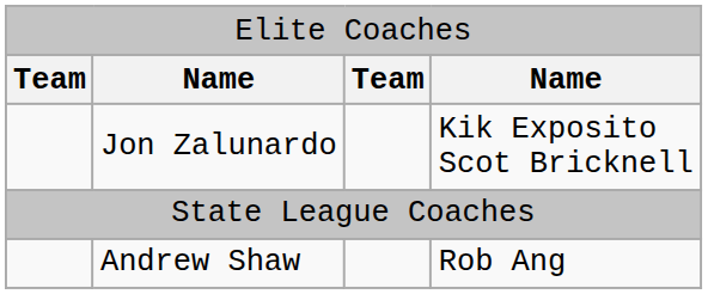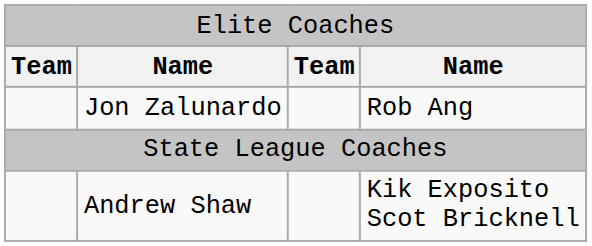 <table class="wikitable">
 <tr>
 <td colspan="4" style="background: rgb(196,196,196); color: black; text-align: center;">Elite Coaches</td>
 </tr>
 <tr>
 <th>Team</th>
 <th>Name</th>
 <th>Team</th>
 <th>Name</th>
 </tr>
 <tr>
 <td></td>
 <td> Jon Zalunardo</td>
 <td></td>
-<td> Kik Exposito <br>  Scot Bricknell</td>
+<td> Rob Ang</td>
 </tr>
 <tr>
 <td colspan="4" style="background: rgb(196,196,196); color: black; text-align: center;">State League Coaches</td>
 </tr>
 <tr>
 <td></td>
 <td> Andrew Shaw</td>
 <td></td>
-<td> Rob Ang</td>
+<td> Kik Exposito <br>  Scot Bricknell</td>
 </tr>
 </table>
